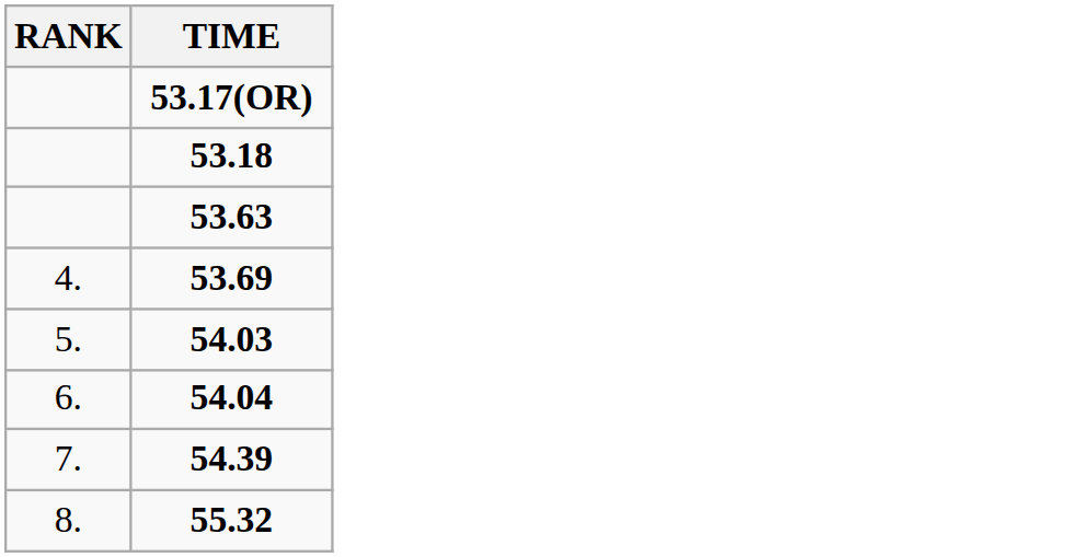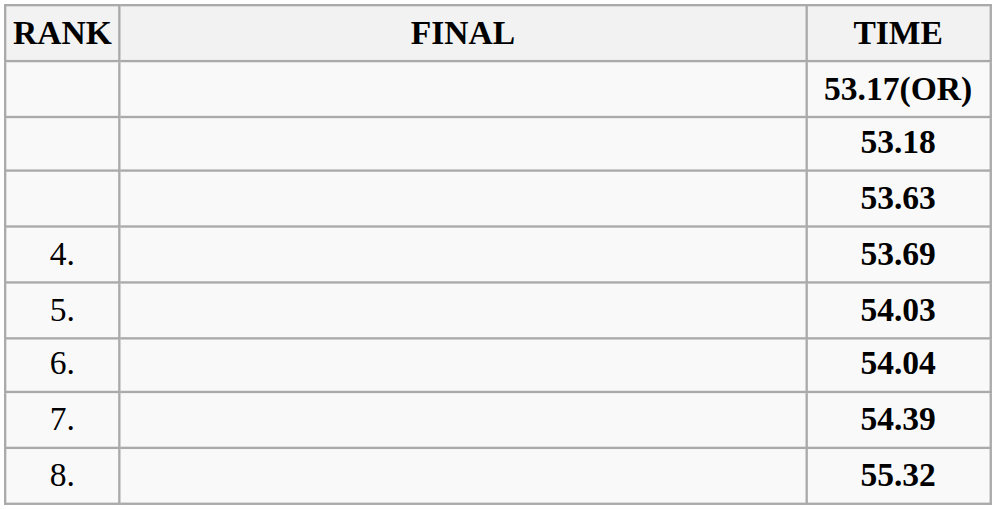 <table class="wikitable" style="border-collapse: collapse; font-size: 90%;">
 <tr>
 <th>RANK</th>
+<th style="width: 20em">FINAL</th>
 <th style="width: 5em">TIME</th>
 </tr>
 <tr>
 <td align="center"></td>
+<td></td>
 <td align="center"><strong>53.17(OR)</strong></td>
 </tr>
 <tr>
 <td align="center"></td>
+<td></td>
 <td align="center"><strong>53.18</strong></td>
 </tr>
 <tr>
 <td align="center"></td>
+<td></td>
 <td align="center"><strong>53.63</strong></td>
 </tr>
 <tr>
 <td align="center">4.</td>
+<td></td>
 <td align="center"><strong>53.69</strong></td>
 </tr>
 <tr>
 <td align="center">5.</td>
+<td></td>
 <td align="center"><strong>54.03</strong></td>
 </tr>
 <tr>
 <td align="center">6.</td>
+<td></td>
 <td align="center"><strong>54.04</strong></td>
 </tr>
 <tr>
 <td align="center">7.</td>
+<td></td>
 <td align="center"><strong>54.39</strong></td>
 </tr>
 <tr>
 <td align="center">8.</td>
+<td></td>
 <td align="center"><strong>55.32</strong></td>
 </tr>
 </table>
